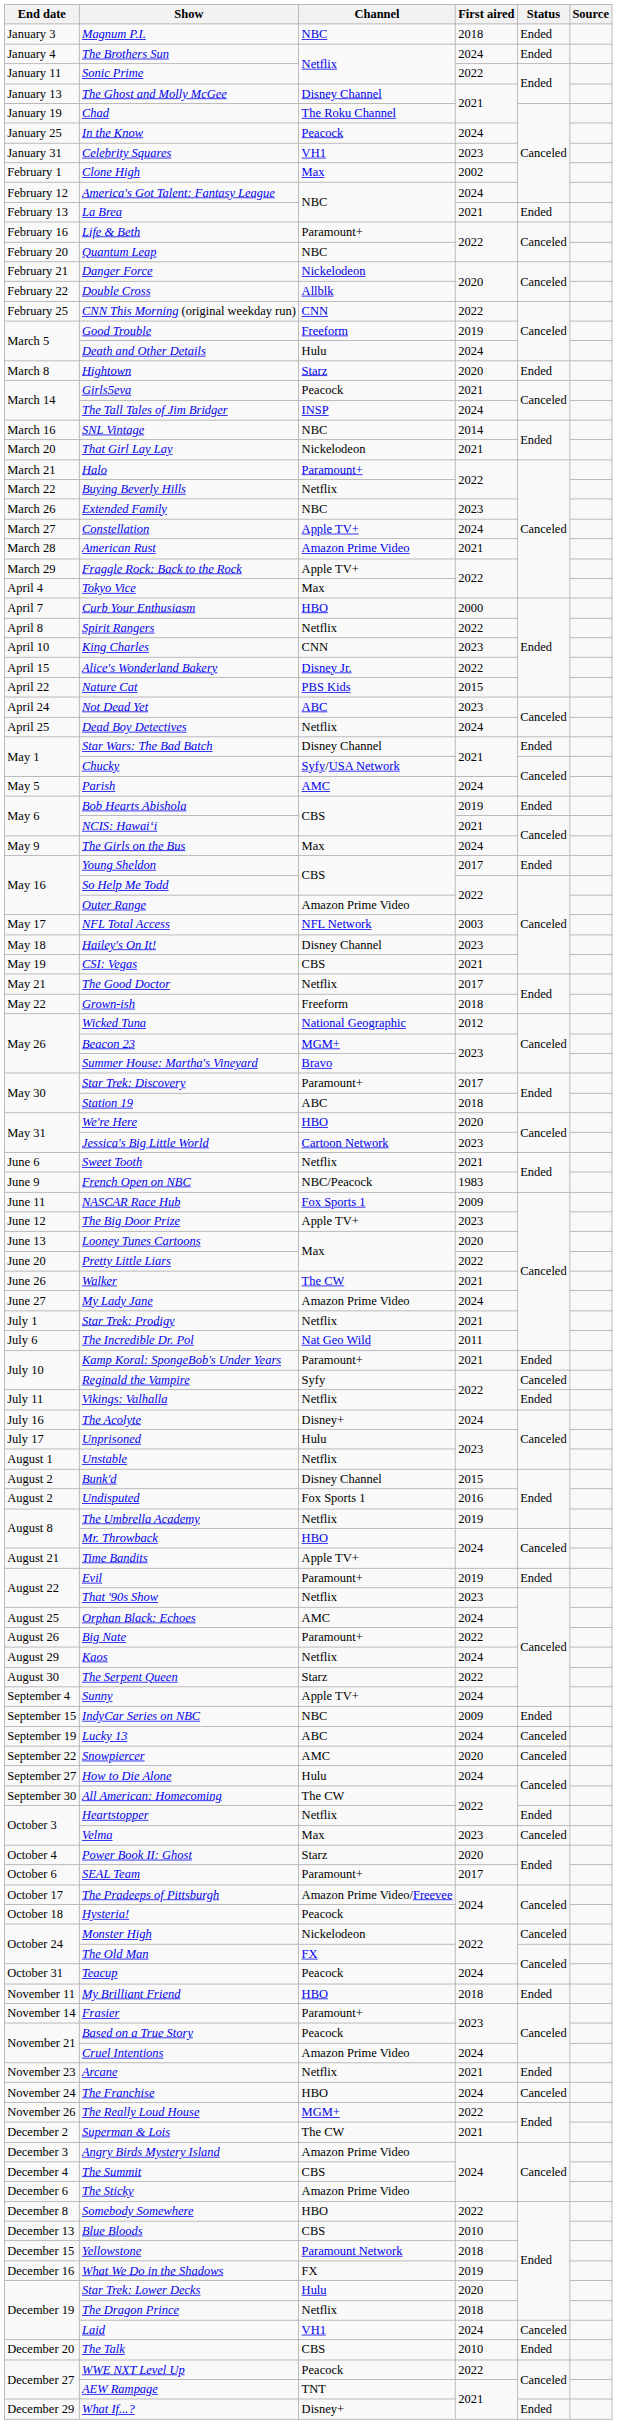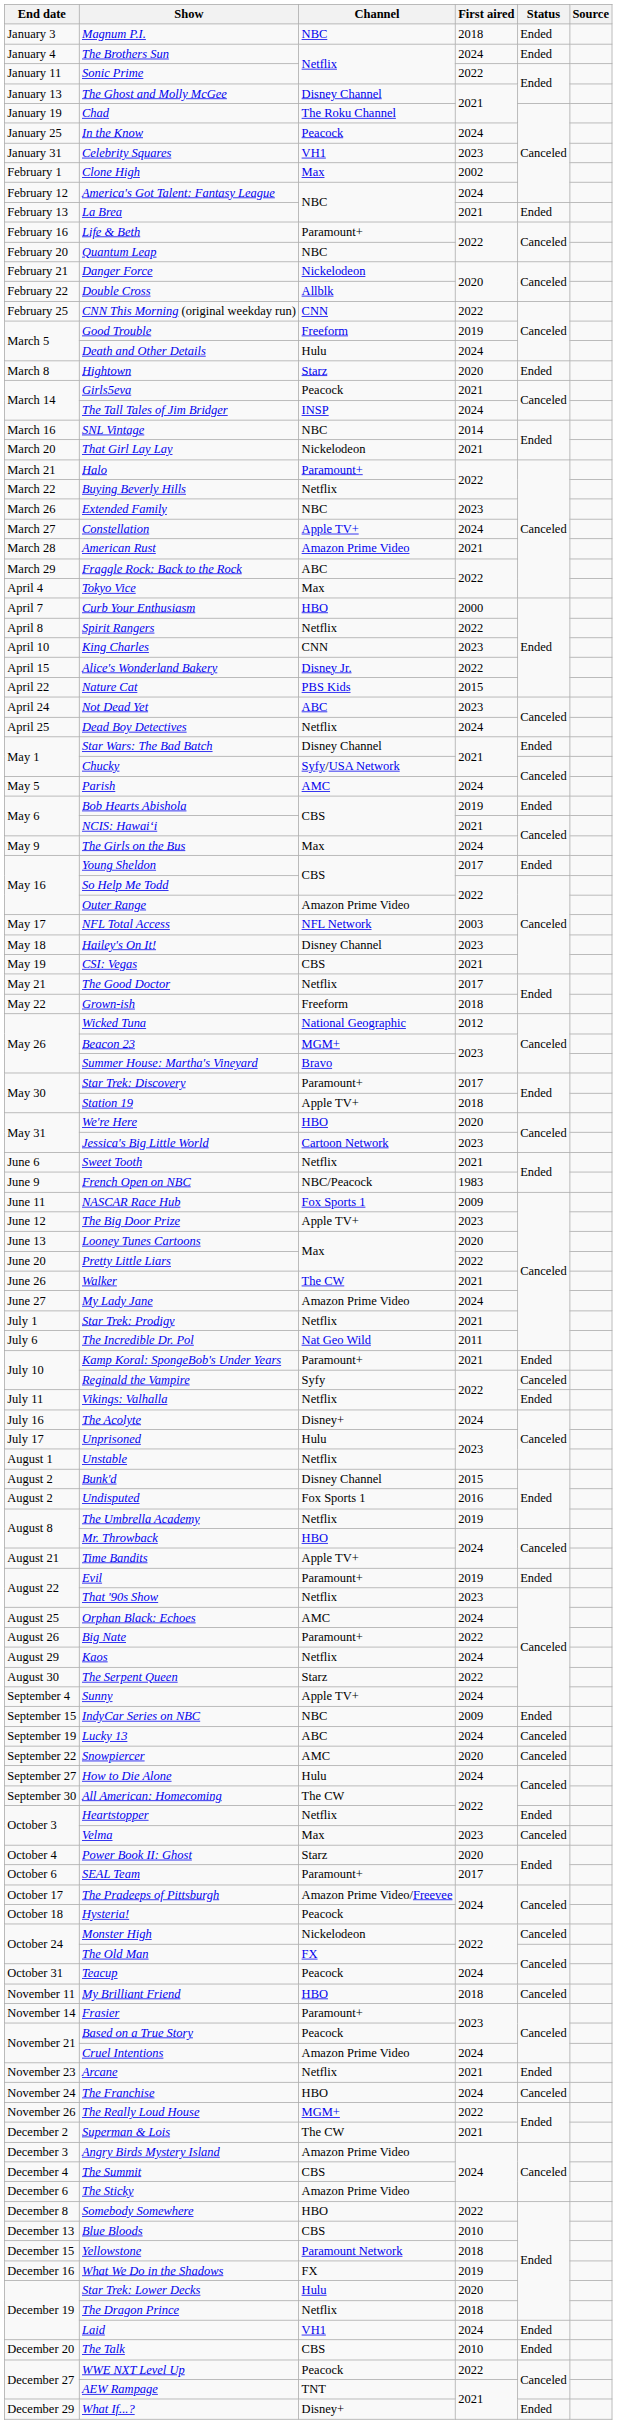 <table class="wikitable sortable">
 <tr>
 <th>End date</th>
 <th>Show</th>
 <th>Channel</th>
 <th>First aired</th>
 <th>Status</th>
 <th>Source</th>
 </tr>
 <tr>
 <td>January 3</td>
 <td><em><a href='#'>Magnum P.I.</a></em></td>
 <td><a href='#'>NBC</a></td>
 <td>2018</td>
 <td>Ended</td>
 <td></td>
 </tr>
 <tr>
 <td>January 4</td>
 <td><em><a href='#'>The Brothers Sun</a></em></td>
 <td rowspan="2"><a href='#'>Netflix</a></td>
 <td>2024</td>
 <td>Ended</td>
 <td></td>
 </tr>
 <tr>
 <td>January 11</td>
 <td><em><a href='#'>Sonic Prime</a></em></td>
 <td>2022</td>
 <td rowspan="2">Ended</td>
 <td></td>
 </tr>
 <tr>
 <td>January 13</td>
 <td><em><a href='#'>The Ghost and Molly McGee</a></em></td>
 <td><a href='#'>Disney Channel</a></td>
 <td rowspan="2">2021</td>
 <td></td>
 </tr>
 <tr>
 <td>January 19</td>
 <td><em><a href='#'>Chad</a></em></td>
 <td><a href='#'>The Roku Channel</a></td>
 <td rowspan="5">Canceled</td>
 <td></td>
 </tr>
 <tr>
 <td>January 25</td>
 <td><em><a href='#'>In the Know</a></em></td>
 <td><a href='#'>Peacock</a></td>
 <td>2024</td>
 <td></td>
 </tr>
 <tr>
 <td>January 31</td>
 <td><em><a href='#'>Celebrity Squares</a></em></td>
 <td><a href='#'>VH1</a></td>
 <td>2023</td>
 <td></td>
 </tr>
 <tr>
 <td>February 1</td>
 <td><em><a href='#'>Clone High</a></em></td>
 <td><a href='#'>Max</a></td>
 <td>2002</td>
 <td></td>
 </tr>
 <tr>
 <td>February 12</td>
 <td><em><a href='#'>America's Got Talent: Fantasy League</a></em></td>
 <td rowspan="2">NBC</td>
 <td>2024</td>
 <td></td>
 </tr>
 <tr>
 <td>February 13</td>
 <td><em><a href='#'>La Brea</a></em></td>
 <td>2021</td>
 <td>Ended</td>
 <td></td>
 </tr>
 <tr>
 <td>February 16</td>
 <td><em><a href='#'>Life & Beth</a></em></td>
 <td>Paramount+</td>
 <td rowspan="2">2022</td>
 <td rowspan="2">Canceled</td>
 <td></td>
 </tr>
 <tr>
 <td>February 20</td>
 <td><em><a href='#'>Quantum Leap</a></em></td>
 <td>NBC</td>
 <td></td>
 </tr>
 <tr>
 <td>February 21</td>
 <td><em><a href='#'>Danger Force</a></em></td>
 <td><a href='#'>Nickelodeon</a></td>
 <td rowspan="2">2020</td>
 <td rowspan="2">Canceled</td>
 <td></td>
 </tr>
 <tr>
 <td>February 22</td>
 <td><em><a href='#'>Double Cross</a></em></td>
 <td><a href='#'>Allblk</a></td>
 <td></td>
 </tr>
 <tr>
 <td>February 25</td>
 <td><em><a href='#'>CNN This Morning</a></em> (original weekday run)</td>
 <td><a href='#'>CNN</a></td>
 <td>2022</td>
 <td rowspan="3">Canceled</td>
 <td></td>
 </tr>
 <tr>
 <td rowspan="2">March 5</td>
 <td><em><a href='#'>Good Trouble</a></em></td>
 <td><a href='#'>Freeform</a></td>
 <td>2019</td>
 <td></td>
 </tr>
 <tr>
 <td><em><a href='#'>Death and Other Details</a></em></td>
 <td>Hulu</td>
 <td>2024</td>
 <td></td>
 </tr>
 <tr>
 <td>March 8</td>
 <td><em><a href='#'>Hightown</a></em></td>
 <td><a href='#'>Starz</a></td>
 <td>2020</td>
 <td>Ended</td>
 <td></td>
 </tr>
 <tr>
 <td rowspan="2">March 14</td>
 <td><em><a href='#'>Girls5eva</a></em></td>
 <td>Peacock</td>
 <td>2021</td>
 <td rowspan="2">Canceled</td>
 <td></td>
 </tr>
 <tr>
 <td><em><a href='#'>The Tall Tales of Jim Bridger</a></em></td>
 <td><a href='#'>INSP</a></td>
 <td>2024</td>
 <td></td>
 </tr>
 <tr>
 <td>March 16</td>
 <td><em><a href='#'>SNL Vintage</a></em></td>
 <td>NBC</td>
 <td>2014</td>
 <td rowspan="2">Ended</td>
 <td></td>
 </tr>
 <tr>
 <td>March 20</td>
 <td><em><a href='#'>That Girl Lay Lay</a></em></td>
 <td>Nickelodeon</td>
 <td>2021</td>
 <td></td>
 </tr>
 <tr>
 <td>March 21</td>
 <td><em><a href='#'>Halo</a></em></td>
 <td><a href='#'>Paramount+</a></td>
 <td rowspan="2">2022</td>
 <td rowspan="7">Canceled</td>
 <td></td>
 </tr>
 <tr>
 <td>March 22</td>
 <td><em><a href='#'>Buying Beverly Hills</a></em></td>
 <td>Netflix</td>
 <td></td>
 </tr>
 <tr>
 <td>March 26</td>
 <td><em><a href='#'>Extended Family</a></em></td>
 <td>NBC</td>
 <td>2023</td>
 <td></td>
 </tr>
 <tr>
 <td>March 27</td>
 <td><em><a href='#'>Constellation</a></em></td>
 <td><a href='#'>Apple TV+</a></td>
 <td>2024</td>
 <td></td>
 </tr>
 <tr>
 <td>March 28</td>
 <td><em><a href='#'>American Rust</a></em></td>
 <td><a href='#'>Amazon Prime Video</a></td>
 <td>2021</td>
 <td></td>
 </tr>
 <tr>
 <td>March 29</td>
 <td><em><a href='#'>Fraggle Rock: Back to the Rock</a></em></td>
-<td>Apple TV+</td>
+<td>ABC</td>
 <td rowspan="2">2022</td>
 <td></td>
 </tr>
 <tr>
 <td>April 4</td>
 <td><em><a href='#'>Tokyo Vice</a></em></td>
 <td>Max</td>
 <td></td>
 </tr>
 <tr>
 <td>April 7</td>
 <td><em><a href='#'>Curb Your Enthusiasm</a></em></td>
 <td><a href='#'>HBO</a></td>
 <td>2000</td>
 <td rowspan="5">Ended</td>
 <td></td>
 </tr>
 <tr>
 <td>April 8</td>
 <td><em><a href='#'>Spirit Rangers</a></em></td>
 <td>Netflix</td>
 <td>2022</td>
 <td></td>
 </tr>
 <tr>
 <td>April 10</td>
 <td><em><a href='#'>King Charles</a></em></td>
 <td>CNN</td>
 <td>2023</td>
 <td></td>
 </tr>
 <tr>
 <td>April 15</td>
 <td><em><a href='#'>Alice's Wonderland Bakery</a></em></td>
 <td><a href='#'>Disney Jr.</a></td>
 <td>2022</td>
 <td></td>
 </tr>
 <tr>
 <td>April 22</td>
 <td><em><a href='#'>Nature Cat</a></em></td>
 <td><a href='#'>PBS Kids</a></td>
 <td>2015</td>
 <td></td>
 </tr>
 <tr>
 <td>April 24</td>
 <td><em><a href='#'>Not Dead Yet</a></em></td>
 <td><a href='#'>ABC</a></td>
 <td>2023</td>
 <td rowspan="2">Canceled</td>
 <td></td>
 </tr>
 <tr>
 <td>April 25</td>
 <td><em><a href='#'>Dead Boy Detectives</a></em></td>
 <td>Netflix</td>
 <td>2024</td>
 <td></td>
 </tr>
 <tr>
 <td rowspan="2">May 1</td>
 <td><em><a href='#'>Star Wars: The Bad Batch</a></em></td>
 <td>Disney Channel</td>
 <td rowspan="2">2021</td>
 <td>Ended</td>
 <td></td>
 </tr>
 <tr>
 <td><em><a href='#'>Chucky</a></em></td>
 <td><a href='#'>Syfy</a>/<a href='#'>USA Network</a></td>
 <td rowspan="2">Canceled</td>
 <td></td>
 </tr>
 <tr>
 <td>May 5</td>
 <td><em><a href='#'>Parish</a></em></td>
 <td><a href='#'>AMC</a></td>
 <td>2024</td>
 <td></td>
 </tr>
 <tr>
 <td rowspan="2">May 6</td>
 <td><em><a href='#'>Bob Hearts Abishola</a></em></td>
 <td rowspan="2">CBS</td>
 <td>2019</td>
 <td>Ended</td>
 <td></td>
 </tr>
 <tr>
 <td><em><a href='#'>NCIS: Hawaiʻi</a></em></td>
 <td>2021</td>
 <td rowspan="2">Canceled</td>
 <td></td>
 </tr>
 <tr>
 <td>May 9</td>
 <td><em><a href='#'>The Girls on the Bus</a></em></td>
 <td>Max</td>
 <td>2024</td>
 <td></td>
 </tr>
 <tr>
 <td rowspan="3">May 16</td>
 <td><em><a href='#'>Young Sheldon</a></em></td>
 <td rowspan="2">CBS</td>
 <td>2017</td>
 <td>Ended</td>
 <td></td>
 </tr>
 <tr>
 <td><em><a href='#'>So Help Me Todd</a></em></td>
 <td rowspan="2">2022</td>
 <td rowspan="5">Canceled</td>
 <td></td>
 </tr>
 <tr>
 <td><em><a href='#'>Outer Range</a></em></td>
 <td>Amazon Prime Video</td>
 <td></td>
 </tr>
 <tr>
 <td>May 17</td>
 <td><em><a href='#'>NFL Total Access</a></em></td>
 <td><a href='#'>NFL Network</a></td>
 <td>2003</td>
 <td></td>
 </tr>
 <tr>
 <td>May 18</td>
 <td><em><a href='#'>Hailey's On It!</a></em></td>
 <td>Disney Channel</td>
 <td>2023</td>
 <td></td>
 </tr>
 <tr>
 <td>May 19</td>
 <td><em><a href='#'>CSI: Vegas</a></em></td>
 <td>CBS</td>
 <td>2021</td>
 <td></td>
 </tr>
 <tr>
 <td>May 21</td>
 <td><em><a href='#'>The Good Doctor</a></em></td>
 <td>Netflix</td>
 <td>2017</td>
 <td rowspan="2">Ended</td>
 <td></td>
 </tr>
 <tr>
 <td>May 22</td>
 <td><em><a href='#'>Grown-ish</a></em></td>
 <td>Freeform</td>
 <td>2018</td>
 <td></td>
 </tr>
 <tr>
 <td rowspan="3">May 26</td>
 <td><em><a href='#'>Wicked Tuna</a></em></td>
 <td><a href='#'>National Geographic</a></td>
 <td>2012</td>
 <td rowspan="3">Canceled</td>
 <td></td>
 </tr>
 <tr>
 <td><em><a href='#'>Beacon 23</a></em></td>
 <td><a href='#'>MGM+</a></td>
 <td rowspan="2">2023</td>
 <td></td>
 </tr>
 <tr>
 <td><em><a href='#'>Summer House: Martha's Vineyard</a></em></td>
 <td><a href='#'>Bravo</a></td>
 <td></td>
 </tr>
 <tr>
 <td rowspan="2">May 30</td>
 <td><em><a href='#'>Star Trek: Discovery</a></em></td>
 <td>Paramount+</td>
 <td>2017</td>
 <td rowspan="2">Ended</td>
 <td></td>
 </tr>
 <tr>
 <td><em><a href='#'>Station 19</a></em></td>
-<td>ABC</td>
+<td>Apple TV+</td>
 <td>2018</td>
 <td></td>
 </tr>
 <tr>
 <td rowspan="2">May 31</td>
 <td><em><a href='#'>We're Here</a></em></td>
 <td><a href='#'>HBO</a></td>
 <td>2020</td>
 <td rowspan="2">Canceled</td>
 <td></td>
 </tr>
 <tr>
 <td><em><a href='#'>Jessica's Big Little World</a></em></td>
 <td><a href='#'>Cartoon Network</a></td>
 <td>2023</td>
 <td></td>
 </tr>
 <tr>
 <td>June 6</td>
 <td><em><a href='#'>Sweet Tooth</a></em></td>
 <td>Netflix</td>
 <td>2021</td>
 <td rowspan=2>Ended</td>
 <td></td>
 </tr>
 <tr>
 <td>June 9</td>
 <td><em><a href='#'>French Open on NBC</a></em></td>
 <td>NBC/Peacock</td>
 <td>1983</td>
 <td></td>
 </tr>
 <tr>
 <td>June 11</td>
 <td><em><a href='#'>NASCAR Race Hub</a></em></td>
 <td><a href='#'>Fox Sports 1</a></td>
 <td>2009</td>
 <td rowspan="8">Canceled</td>
 <td></td>
 </tr>
 <tr>
 <td>June 12</td>
 <td><em><a href='#'>The Big Door Prize</a></em></td>
 <td>Apple TV+</td>
 <td>2023</td>
 <td></td>
 </tr>
 <tr>
 <td>June 13</td>
 <td><em><a href='#'>Looney Tunes Cartoons</a></em></td>
 <td rowspan="2">Max</td>
 <td>2020</td>
 <td></td>
 </tr>
 <tr>
 <td>June 20</td>
 <td><em><a href='#'>Pretty Little Liars</a></em></td>
 <td>2022</td>
 <td></td>
 </tr>
 <tr>
 <td>June 26</td>
 <td><em><a href='#'>Walker</a></em></td>
 <td><a href='#'>The CW</a></td>
 <td>2021</td>
 <td></td>
 </tr>
 <tr>
 <td>June 27</td>
 <td><em><a href='#'>My Lady Jane</a></em></td>
 <td>Amazon Prime Video</td>
 <td>2024</td>
 <td></td>
 </tr>
 <tr>
 <td>July 1</td>
 <td><em><a href='#'>Star Trek: Prodigy</a></em></td>
 <td>Netflix</td>
 <td>2021</td>
 <td></td>
 </tr>
 <tr>
 <td>July 6</td>
 <td><em><a href='#'>The Incredible Dr. Pol</a></em></td>
 <td><a href='#'>Nat Geo Wild</a></td>
 <td>2011</td>
 <td></td>
 </tr>
 <tr>
 <td rowspan="2">July 10</td>
 <td><em><a href='#'>Kamp Koral: SpongeBob's Under Years</a></em></td>
 <td>Paramount+</td>
 <td>2021</td>
 <td>Ended</td>
 <td></td>
 </tr>
 <tr>
 <td><em><a href='#'>Reginald the Vampire</a></em></td>
 <td>Syfy</td>
 <td rowspan="2">2022</td>
 <td>Canceled</td>
 <td></td>
 </tr>
 <tr>
 <td>July 11</td>
 <td><em><a href='#'>Vikings: Valhalla</a></em></td>
 <td>Netflix</td>
 <td>Ended</td>
 <td></td>
 </tr>
 <tr>
 <td>July 16</td>
 <td><em><a href='#'>The Acolyte</a></em></td>
 <td>Disney+</td>
 <td>2024</td>
 <td rowspan="3">Canceled</td>
 <td></td>
 </tr>
 <tr>
 <td>July 17</td>
 <td><em><a href='#'>Unprisoned</a></em></td>
 <td>Hulu</td>
 <td rowspan="2">2023</td>
 <td></td>
 </tr>
 <tr>
 <td>August 1</td>
 <td><em><a href='#'>Unstable</a></em></td>
 <td>Netflix</td>
 <td></td>
 </tr>
 <tr>
 <td>August 2</td>
 <td><em><a href='#'>Bunk'd</a></em></td>
 <td>Disney Channel</td>
 <td>2015</td>
 <td rowspan="3">Ended</td>
 <td></td>
 </tr>
 <tr>
 <td>August 2</td>
 <td><em><a href='#'>Undisputed</a></em></td>
 <td>Fox Sports 1</td>
 <td>2016</td>
 <td></td>
 </tr>
 <tr>
 <td rowspan="2">August 8</td>
 <td><em><a href='#'>The Umbrella Academy</a></em></td>
 <td>Netflix</td>
 <td>2019</td>
 <td></td>
 </tr>
 <tr>
 <td><em><a href='#'>Mr. Throwback</a></em></td>
 <td><a href='#'>HBO</a></td>
 <td rowspan="2">2024</td>
 <td rowspan="2">Canceled</td>
 <td></td>
 </tr>
 <tr>
 <td>August 21</td>
 <td><em><a href='#'>Time Bandits</a></em></td>
 <td>Apple TV+</td>
 <td></td>
 </tr>
 <tr>
 <td rowspan="2">August 22</td>
 <td><em><a href='#'>Evil</a></em></td>
 <td>Paramount+</td>
 <td>2019</td>
 <td>Ended</td>
 <td></td>
 </tr>
 <tr>
 <td><em><a href='#'>That '90s Show</a></em></td>
 <td>Netflix</td>
 <td>2023</td>
 <td rowspan="6">Canceled</td>
 <td></td>
 </tr>
 <tr>
 <td>August 25</td>
 <td><em><a href='#'>Orphan Black: Echoes</a></em></td>
 <td>AMC</td>
 <td>2024</td>
 <td></td>
 </tr>
 <tr>
 <td>August 26</td>
 <td><em><a href='#'>Big Nate</a></em></td>
 <td>Paramount+</td>
 <td>2022</td>
 <td></td>
 </tr>
 <tr>
 <td>August 29</td>
 <td><em><a href='#'>Kaos</a></em></td>
 <td>Netflix</td>
 <td>2024</td>
 <td></td>
 </tr>
 <tr>
 <td>August 30</td>
 <td><em><a href='#'>The Serpent Queen</a></em></td>
 <td>Starz</td>
 <td>2022</td>
 <td></td>
 </tr>
 <tr>
 <td>September 4</td>
 <td><em><a href='#'>Sunny</a></em></td>
 <td>Apple TV+</td>
 <td>2024</td>
 <td></td>
 </tr>
 <tr>
 <td>September 15</td>
 <td><em><a href='#'>IndyCar Series on NBC</a></em></td>
 <td>NBC</td>
 <td>2009</td>
 <td>Ended</td>
 <td></td>
 </tr>
 <tr>
 <td>September 19</td>
 <td><em><a href='#'>Lucky 13</a></em></td>
 <td>ABC</td>
 <td>2024</td>
 <td>Canceled</td>
 <td></td>
 </tr>
 <tr>
 <td>September 22</td>
 <td><em><a href='#'>Snowpiercer</a></em></td>
 <td>AMC</td>
 <td>2020</td>
 <td>Canceled</td>
 <td></td>
 </tr>
 <tr>
 <td>September 27</td>
 <td><em><a href='#'>How to Die Alone</a></em></td>
 <td>Hulu</td>
 <td>2024</td>
 <td rowspan="2">Canceled</td>
 <td></td>
 </tr>
 <tr>
 <td>September 30</td>
 <td><em><a href='#'>All American: Homecoming</a></em></td>
 <td>The CW</td>
 <td rowspan="2">2022</td>
 <td></td>
 </tr>
 <tr>
 <td rowspan="2">October 3</td>
 <td><em><a href='#'>Heartstopper</a></em></td>
 <td>Netflix</td>
 <td>Ended</td>
 <td></td>
 </tr>
 <tr>
 <td><em><a href='#'>Velma</a></em></td>
 <td>Max</td>
 <td>2023</td>
 <td>Canceled</td>
 <td></td>
 </tr>
 <tr>
 <td>October 4</td>
 <td><em><a href='#'>Power Book II: Ghost</a></em></td>
 <td>Starz</td>
 <td>2020</td>
 <td rowspan="2">Ended</td>
 <td></td>
 </tr>
 <tr>
 <td>October 6</td>
 <td><em><a href='#'>SEAL Team</a></em></td>
 <td>Paramount+</td>
 <td>2017</td>
 <td></td>
 </tr>
 <tr>
 <td>October 17</td>
 <td><em><a href='#'>The Pradeeps of Pittsburgh</a></em></td>
 <td>Amazon Prime Video/<a href='#'>Freevee</a></td>
 <td rowspan="2">2024</td>
 <td rowspan="2">Canceled</td>
 <td></td>
 </tr>
 <tr>
 <td>October 18</td>
 <td><em><a href='#'>Hysteria!</a></em></td>
 <td>Peacock</td>
 <td></td>
 </tr>
 <tr>
 <td rowspan="2">October 24</td>
 <td><em><a href='#'>Monster High</a></em></td>
 <td>Nickelodeon</td>
 <td rowspan="2">2022</td>
 <td>Canceled</td>
 <td></td>
 </tr>
 <tr>
 <td><em><a href='#'>The Old Man</a></em></td>
 <td><a href='#'>FX</a></td>
 <td rowspan="2">Canceled</td>
 <td></td>
 </tr>
 <tr>
 <td>October 31</td>
 <td><em><a href='#'>Teacup</a></em></td>
 <td>Peacock</td>
 <td>2024</td>
 <td></td>
 </tr>
 <tr>
 <td>November 11</td>
 <td><em><a href='#'>My Brilliant Friend</a></em></td>
 <td><a href='#'>HBO</a></td>
 <td>2018</td>
-<td>Ended</td>
+<td>Canceled</td>
 <td></td>
 </tr>
 <tr>
 <td>November 14</td>
 <td><em><a href='#'>Frasier</a></em></td>
 <td>Paramount+</td>
 <td rowspan="2">2023</td>
 <td rowspan="3">Canceled</td>
 <td></td>
 </tr>
 <tr>
 <td rowspan="2">November 21</td>
 <td><em><a href='#'>Based on a True Story</a></em></td>
 <td>Peacock</td>
 <td></td>
 </tr>
 <tr>
 <td><em><a href='#'>Cruel Intentions</a></em></td>
 <td>Amazon Prime Video</td>
 <td>2024</td>
 <td></td>
 </tr>
 <tr>
 <td>November 23</td>
 <td><em><a href='#'>Arcane</a></em></td>
 <td>Netflix</td>
 <td>2021</td>
 <td>Ended</td>
 <td></td>
 </tr>
 <tr>
 <td>November 24</td>
 <td><em><a href='#'>The Franchise</a></em></td>
 <td>HBO</td>
 <td>2024</td>
 <td>Canceled</td>
 <td></td>
 </tr>
 <tr>
 <td>November 26</td>
 <td><em><a href='#'>The Really Loud House</a></em></td>
 <td><a href='#'>MGM+</a></td>
 <td>2022</td>
 <td rowspan="2">Ended</td>
 <td></td>
 </tr>
 <tr>
 <td>December 2</td>
 <td><em><a href='#'>Superman & Lois</a></em></td>
 <td>The CW</td>
 <td>2021</td>
 <td></td>
 </tr>
 <tr>
 <td>December 3</td>
 <td><em><a href='#'>Angry Birds Mystery Island</a></em></td>
 <td>Amazon Prime Video</td>
 <td rowspan="3">2024</td>
 <td rowspan="3">Canceled</td>
 <td></td>
 </tr>
 <tr>
 <td>December 4</td>
 <td><em><a href='#'>The Summit</a></em></td>
 <td>CBS</td>
 <td></td>
 </tr>
 <tr>
 <td>December 6</td>
 <td><em><a href='#'>The Sticky</a></em></td>
 <td>Amazon Prime Video</td>
 <td></td>
 </tr>
 <tr>
 <td>December 8</td>
 <td><em><a href='#'>Somebody Somewhere</a></em></td>
 <td>HBO</td>
 <td>2022</td>
 <td rowspan="6">Ended</td>
 <td></td>
 </tr>
 <tr>
 <td>December 13</td>
 <td><em><a href='#'>Blue Bloods</a></em></td>
 <td>CBS</td>
 <td>2010</td>
 <td></td>
 </tr>
 <tr>
 <td>December 15</td>
 <td><em><a href='#'>Yellowstone</a></em></td>
 <td><a href='#'>Paramount Network</a></td>
 <td>2018</td>
 <td></td>
 </tr>
 <tr>
 <td>December 16</td>
 <td><em><a href='#'>What We Do in the Shadows</a></em></td>
 <td>FX</td>
 <td>2019</td>
 <td></td>
 </tr>
 <tr>
 <td rowspan="3">December 19</td>
 <td><em><a href='#'>Star Trek: Lower Decks</a></em></td>
 <td><a href='#'>Hulu</a></td>
 <td>2020</td>
 <td></td>
 </tr>
 <tr>
 <td><em><a href='#'>The Dragon Prince</a></em></td>
 <td>Netflix</td>
 <td>2018</td>
 <td></td>
 </tr>
 <tr>
 <td><em><a href='#'>Laid</a></em></td>
 <td><a href='#'>VH1</a></td>
 <td>2024</td>
-<td>Canceled</td>
+<td>Ended</td>
 <td></td>
 </tr>
 <tr>
 <td>December 20</td>
 <td><em><a href='#'>The Talk</a></em></td>
 <td>CBS</td>
 <td>2010</td>
 <td>Ended</td>
 <td></td>
 </tr>
 <tr>
 <td rowspan="2">December 27</td>
 <td><em><a href='#'>WWE NXT Level Up</a></em></td>
 <td>Peacock</td>
 <td>2022</td>
 <td rowspan="2">Canceled</td>
 <td></td>
 </tr>
 <tr>
 <td><em><a href='#'>AEW Rampage</a></em></td>
 <td>TNT</td>
 <td rowspan="2">2021</td>
 <td></td>
 </tr>
 <tr>
 <td>December 29</td>
 <td><em><a href='#'>What If...?</a></em></td>
 <td>Disney+</td>
 <td>Ended</td>
 <td></td>
 </tr>
 </table>
